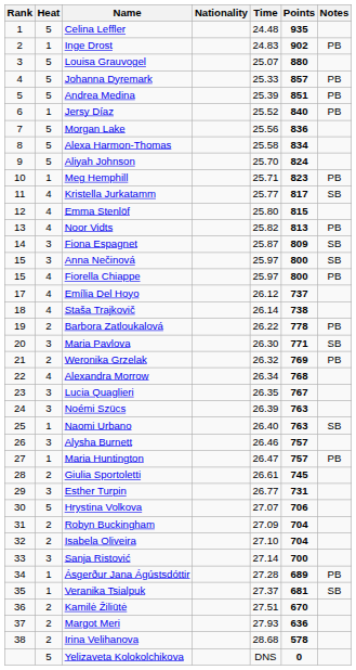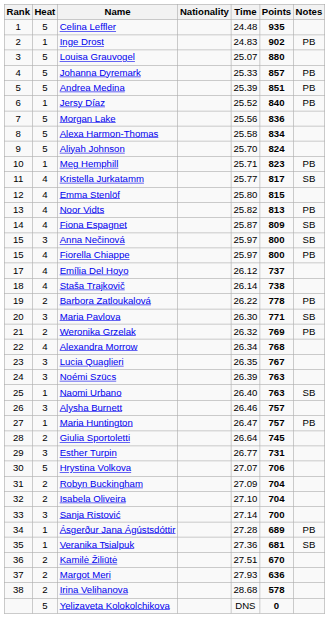 <table class="wikitable sortable" style="text-align:center">
 <tr>
 <th>Rank</th>
 <th>Heat</th>
 <th>Name</th>
 <th>Nationality</th>
 <th>Time</th>
 <th>Points</th>
 <th>Notes</th>
 </tr>
 <tr>
 <td>1</td>
 <td>5</td>
 <td align=left><a href='#'>Celina Leffler</a></td>
 <td align=left></td>
 <td>24.48</td>
 <td><strong>935</strong></td>
 <td></td>
 </tr>
 <tr>
 <td>2</td>
 <td>1</td>
 <td align=left><a href='#'>Inge Drost</a></td>
 <td align=left></td>
 <td>24.83</td>
 <td><strong>902</strong></td>
 <td>PB</td>
 </tr>
 <tr>
 <td>3</td>
 <td>5</td>
 <td align=left><a href='#'>Louisa Grauvogel</a></td>
 <td align=left></td>
 <td>25.07</td>
 <td><strong>880</strong></td>
 <td></td>
 </tr>
 <tr>
 <td>4</td>
 <td>5</td>
 <td align=left><a href='#'>Johanna Dyremark</a></td>
 <td align=left></td>
 <td>25.33</td>
 <td><strong>857</strong></td>
 <td>PB</td>
 </tr>
 <tr>
 <td>5</td>
 <td>5</td>
 <td align=left><a href='#'>Andrea Medina</a></td>
 <td align=left></td>
 <td>25.39</td>
 <td><strong>851</strong></td>
 <td>PB</td>
 </tr>
 <tr>
 <td>6</td>
 <td>1</td>
 <td align=left><a href='#'>Jersy Díaz</a></td>
 <td align=left></td>
 <td>25.52</td>
 <td><strong>840</strong></td>
 <td>PB</td>
 </tr>
 <tr>
 <td>7</td>
 <td>5</td>
 <td align=left><a href='#'>Morgan Lake</a></td>
 <td align=left></td>
 <td>25.56</td>
 <td><strong>836</strong></td>
 <td></td>
 </tr>
 <tr>
 <td>8</td>
 <td>5</td>
 <td align=left><a href='#'>Alexa Harmon-Thomas</a></td>
 <td align=left></td>
 <td>25.58</td>
 <td><strong>834</strong></td>
 <td></td>
 </tr>
 <tr>
 <td>9</td>
 <td>5</td>
 <td align=left><a href='#'>Aliyah Johnson</a></td>
 <td align=left></td>
 <td>25.70</td>
 <td><strong>824</strong></td>
 <td></td>
 </tr>
 <tr>
 <td>10</td>
 <td>1</td>
 <td align=left><a href='#'>Meg Hemphill</a></td>
 <td align=left></td>
 <td>25.71</td>
 <td><strong>823</strong></td>
 <td>PB</td>
 </tr>
 <tr>
 <td>11</td>
 <td>4</td>
 <td align=left><a href='#'>Kristella Jurkatamm</a></td>
 <td align=left></td>
 <td>25.77</td>
 <td><strong>817</strong></td>
 <td>SB</td>
 </tr>
 <tr>
 <td>12</td>
 <td>4</td>
 <td align=left><a href='#'>Emma Stenlöf</a></td>
 <td align=left></td>
 <td>25.80</td>
 <td><strong>815</strong></td>
 <td></td>
 </tr>
 <tr>
 <td>13</td>
 <td>4</td>
 <td align=left><a href='#'>Noor Vidts</a></td>
 <td align=left></td>
 <td>25.82</td>
 <td><strong>813</strong></td>
 <td>PB</td>
 </tr>
 <tr>
 <td>14</td>
-<td>3</td>
+<td>4</td>
 <td align=left><a href='#'>Fiona Espagnet</a></td>
 <td align=left></td>
 <td>25.87</td>
 <td><strong>809</strong></td>
 <td>SB</td>
 </tr>
 <tr>
 <td>15</td>
 <td>3</td>
 <td align=left><a href='#'>Anna Nečinová</a></td>
 <td align=left></td>
 <td>25.97</td>
 <td><strong>800</strong></td>
 <td>SB</td>
 </tr>
 <tr>
 <td>15</td>
 <td>4</td>
 <td align=left><a href='#'>Fiorella Chiappe</a></td>
 <td align=left></td>
 <td>25.97</td>
 <td><strong>800</strong></td>
 <td>PB</td>
 </tr>
 <tr>
 <td>17</td>
 <td>4</td>
 <td align=left><a href='#'>Emília Del Hoyo</a></td>
 <td align=left></td>
 <td>26.12</td>
 <td><strong>737</strong></td>
 <td></td>
 </tr>
 <tr>
 <td>18</td>
 <td>4</td>
 <td align=left><a href='#'>Staša Trajkovič</a></td>
 <td align=left></td>
 <td>26.14</td>
 <td><strong>738</strong></td>
 <td></td>
 </tr>
 <tr>
 <td>19</td>
 <td>2</td>
 <td align=left><a href='#'>Barbora Zatloukalová</a></td>
 <td align=left></td>
 <td>26.22</td>
 <td><strong>778</strong></td>
 <td>PB</td>
 </tr>
 <tr>
 <td>20</td>
 <td>3</td>
 <td align=left><a href='#'>Maria Pavlova</a></td>
 <td align=left></td>
 <td>26.30</td>
 <td><strong>771</strong></td>
 <td>SB</td>
 </tr>
 <tr>
 <td>21</td>
 <td>2</td>
 <td align=left><a href='#'>Weronika Grzelak</a></td>
 <td align=left></td>
 <td>26.32</td>
 <td><strong>769</strong></td>
 <td>PB</td>
 </tr>
 <tr>
 <td>22</td>
 <td>4</td>
 <td align=left><a href='#'>Alexandra Morrow</a></td>
 <td align=left></td>
 <td>26.34</td>
 <td><strong>768</strong></td>
 <td></td>
 </tr>
 <tr>
 <td>23</td>
 <td>3</td>
 <td align=left><a href='#'>Lucia Quaglieri</a></td>
 <td align=left></td>
 <td>26.35</td>
 <td><strong>767</strong></td>
 <td></td>
 </tr>
 <tr>
 <td>24</td>
 <td>3</td>
 <td align=left><a href='#'>Noémi Szücs</a></td>
 <td align=left></td>
 <td>26.39</td>
 <td><strong>763</strong></td>
 <td></td>
 </tr>
 <tr>
 <td>25</td>
 <td>1</td>
 <td align=left><a href='#'>Naomi Urbano</a></td>
 <td align=left></td>
 <td>26.40</td>
 <td><strong>763</strong></td>
 <td>SB</td>
 </tr>
 <tr>
 <td>26</td>
 <td>3</td>
 <td align=left><a href='#'>Alysha Burnett</a></td>
 <td align=left></td>
 <td>26.46</td>
 <td><strong>757</strong></td>
 <td></td>
 </tr>
 <tr>
 <td>27</td>
 <td>1</td>
 <td align=left><a href='#'>Maria Huntington</a></td>
 <td align=left></td>
 <td>26.47</td>
 <td><strong>757</strong></td>
 <td>PB</td>
 </tr>
 <tr>
 <td>28</td>
 <td>2</td>
 <td align=left><a href='#'>Giulia Sportoletti</a></td>
 <td align=left></td>
-<td>26.61</td>
+<td>26.64</td>
 <td><strong>745</strong></td>
 <td></td>
 </tr>
 <tr>
 <td>29</td>
 <td>3</td>
 <td align=left><a href='#'>Esther Turpin</a></td>
 <td align=left></td>
 <td>26.77</td>
 <td><strong>731</strong></td>
 <td></td>
 </tr>
 <tr>
 <td>30</td>
 <td>5</td>
 <td align=left><a href='#'>Hrystina Volkova</a></td>
 <td align=left></td>
 <td>27.07</td>
 <td><strong>706</strong></td>
 <td></td>
 </tr>
 <tr>
 <td>31</td>
 <td>2</td>
 <td align=left><a href='#'>Robyn Buckingham</a></td>
 <td align=left></td>
 <td>27.09</td>
 <td><strong>704</strong></td>
 <td></td>
 </tr>
 <tr>
 <td>32</td>
 <td>2</td>
 <td align=left><a href='#'>Isabela Oliveira</a></td>
 <td align=left></td>
 <td>27.10</td>
 <td><strong>704</strong></td>
 <td></td>
 </tr>
 <tr>
 <td>33</td>
 <td>3</td>
 <td align=left><a href='#'>Sanja Ristović</a></td>
 <td align=left></td>
 <td>27.14</td>
 <td><strong>700</strong></td>
 <td></td>
 </tr>
 <tr>
 <td>34</td>
 <td>1</td>
 <td align=left><a href='#'>Ásgerður Jana Ágústsdóttir</a></td>
 <td align=left></td>
 <td>27.28</td>
 <td><strong>689</strong></td>
 <td>PB</td>
 </tr>
 <tr>
 <td>35</td>
 <td>1</td>
 <td align=left><a href='#'>Veranika Tsialpuk</a></td>
 <td align=left></td>
-<td>27.37</td>
+<td>27.36</td>
 <td><strong>681</strong></td>
 <td>SB</td>
 </tr>
 <tr>
 <td>36</td>
 <td>2</td>
 <td align=left><a href='#'>Kamilė Žiliūtė</a></td>
 <td align=left></td>
 <td>27.51</td>
 <td><strong>670</strong></td>
 <td></td>
 </tr>
 <tr>
 <td>37</td>
 <td>2</td>
 <td align=left><a href='#'>Margot Meri</a></td>
 <td align=left></td>
 <td>27.93</td>
 <td><strong>636</strong></td>
 <td></td>
 </tr>
 <tr>
 <td>38</td>
 <td>2</td>
 <td align=left><a href='#'>Irina Velihanova</a></td>
 <td align=left></td>
 <td>28.68</td>
 <td><strong>578</strong></td>
 <td></td>
 </tr>
 <tr>
 <td></td>
 <td>5</td>
 <td align=left><a href='#'>Yelizaveta Kolokolchikova</a></td>
 <td align=left></td>
 <td>DNS</td>
 <td><strong>0</strong></td>
 <td></td>
 </tr>
 </table>
